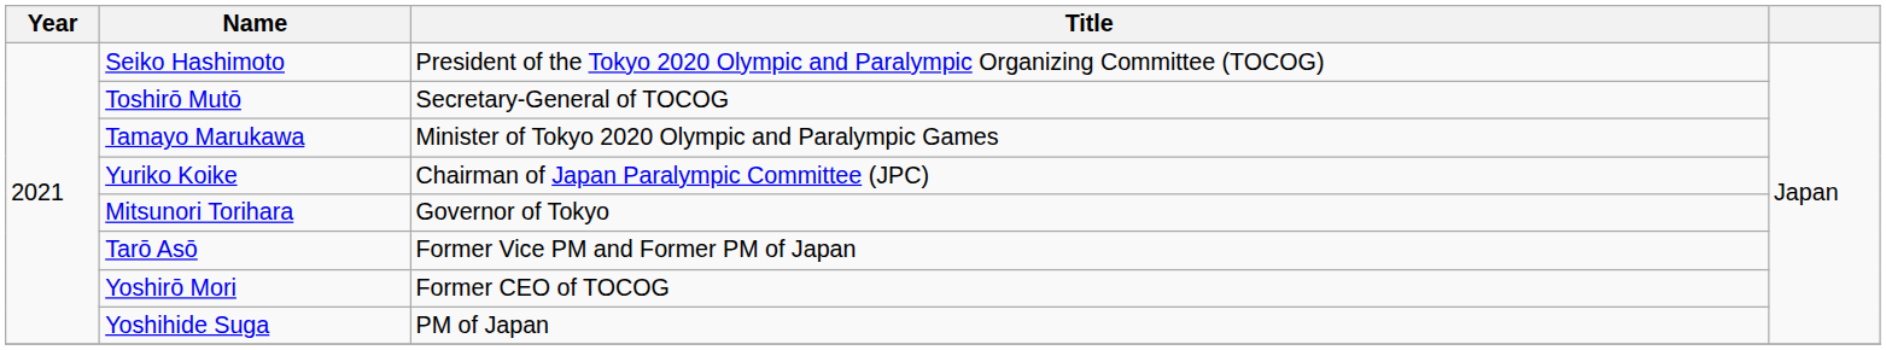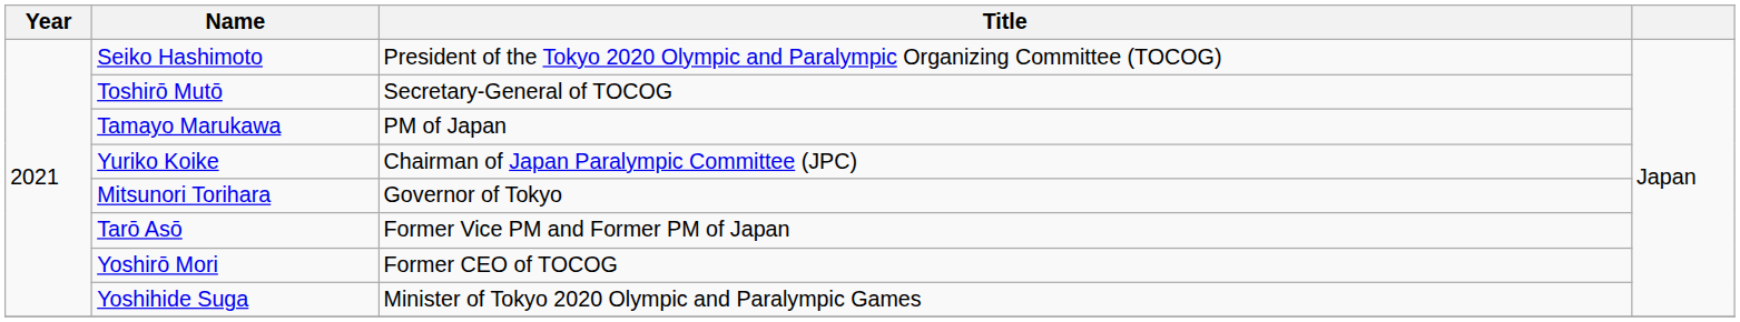 <table class="wikitable" width=100%>
 <tr>
 <th>Year</th>
 <th>Name</th>
 <th>Title</th>
 <th></th>
 </tr>
 <tr>
 <td rowspan="8">2021</td>
 <td><a href='#'>Seiko Hashimoto</a></td>
 <td>President of the <a href='#'>Tokyo 2020 Olympic and Paralympic</a> Organizing Committee (TOCOG)</td>
 <td rowspan="8">Japan</td>
 </tr>
 <tr>
 <td><a href='#'>Toshirō Mutō</a></td>
 <td>Secretary-General of TOCOG</td>
 </tr>
 <tr>
 <td><a href='#'>Tamayo Marukawa</a></td>
-<td>Minister of Tokyo 2020 Olympic and Paralympic Games</td>
+<td>PM of Japan</td>
 </tr>
 <tr>
 <td><a href='#'>Yuriko Koike</a></td>
 <td>Chairman of <a href='#'>Japan Paralympic Committee</a> (JPC)</td>
 </tr>
 <tr>
 <td><a href='#'>Mitsunori Torihara</a></td>
 <td>Governor of Tokyo</td>
 </tr>
 <tr>
 <td><a href='#'>Tarō Asō</a></td>
 <td>Former Vice PM and Former PM of Japan</td>
 </tr>
 <tr>
 <td><a href='#'>Yoshirō Mori</a></td>
 <td>Former CEO of TOCOG</td>
 </tr>
 <tr>
 <td><a href='#'>Yoshihide Suga</a></td>
-<td>PM of Japan</td>
+<td>Minister of Tokyo 2020 Olympic and Paralympic Games</td>
 </tr>
 <tr>
 </tr>
 </table>
